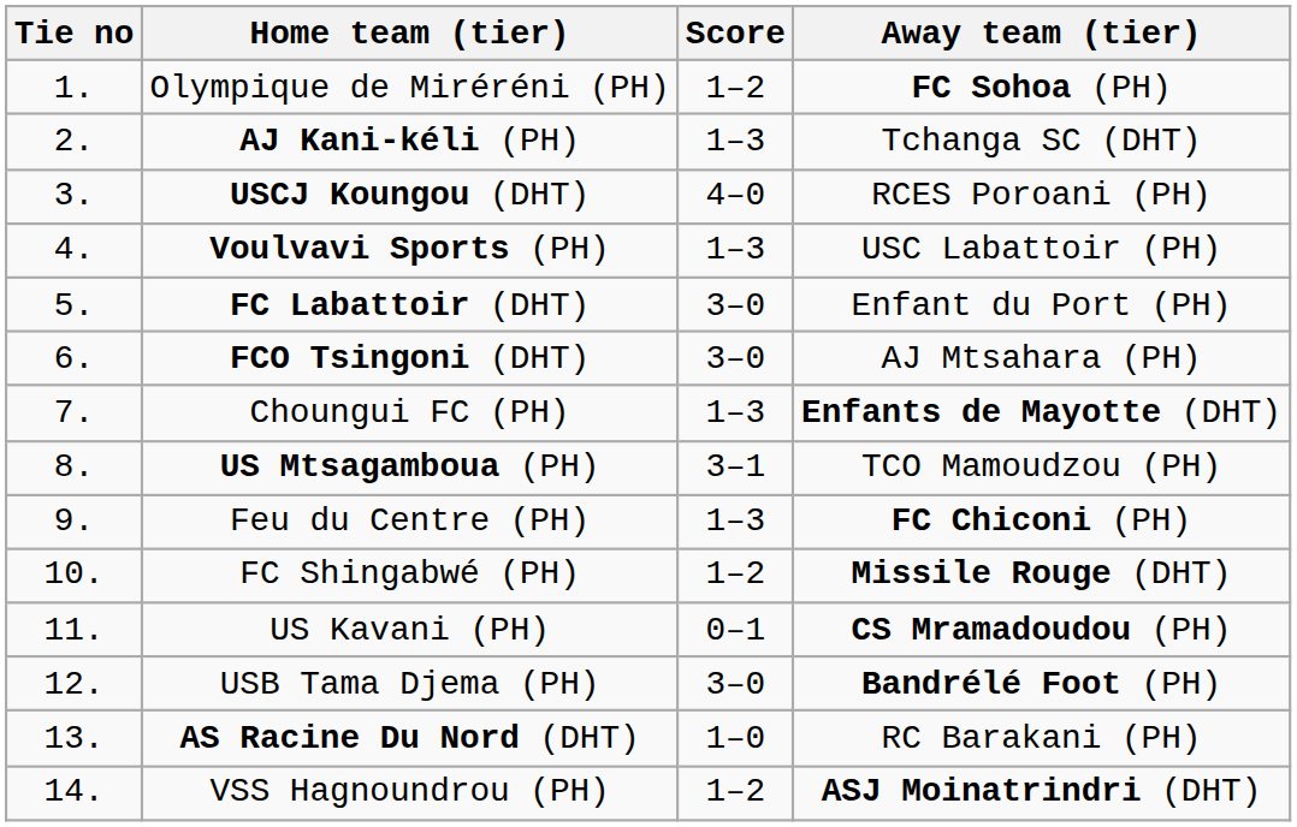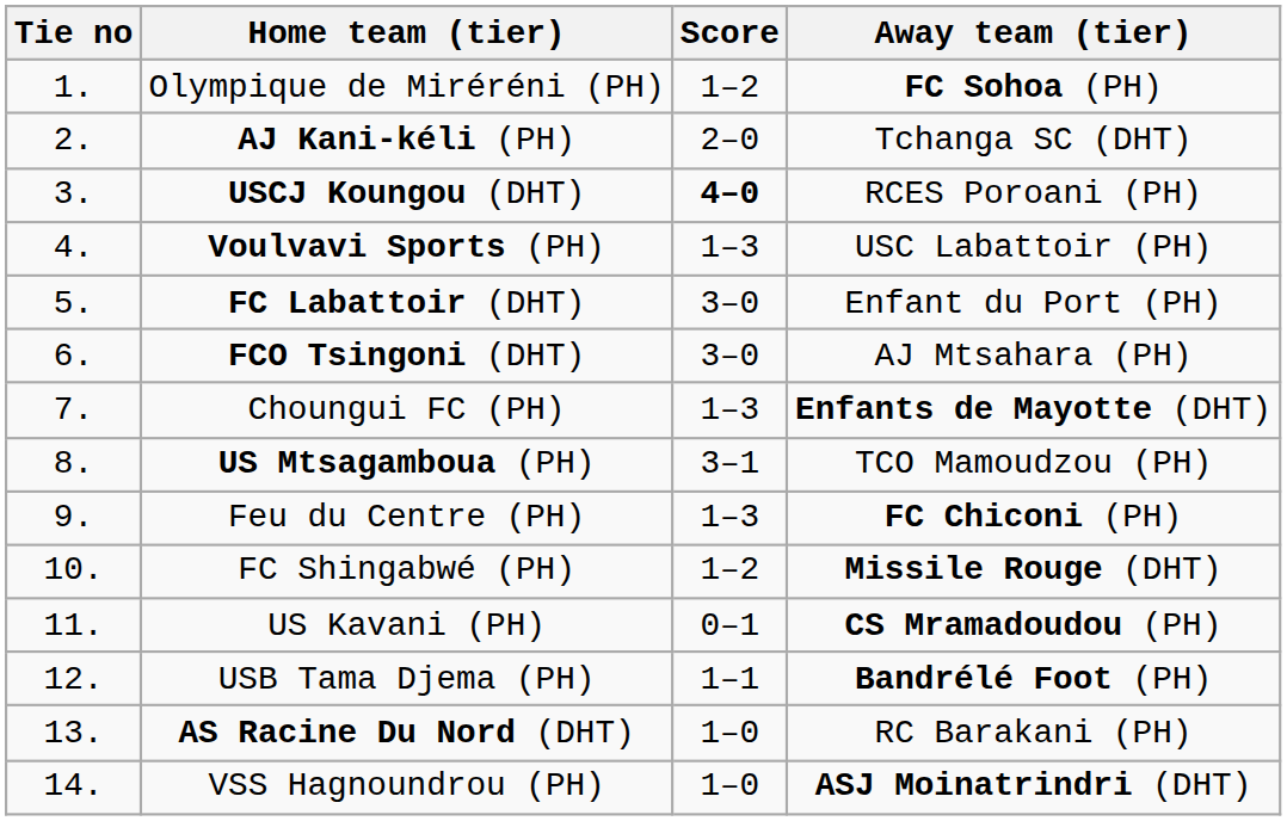 <table class="wikitable" style="text-align: center">
 <tr>
 <th>Tie no</th>
 <th>Home team (tier)</th>
 <th>Score</th>
 <th>Away team (tier)</th>
 </tr>
 <tr>
 <td>1.</td>
 <td> Olympique de Miréréni (PH)</td>
 <td>1–2 </td>
 <td><strong>FC Sohoa</strong> (PH) </td>
 </tr>
 <tr>
 <td>2.</td>
 <td> <strong>AJ Kani-kéli</strong> (PH)</td>
-<td>1–3</td>
+<td>2–0</td>
 <td>Tchanga SC (DHT) </td>
 </tr>
 <tr>
 <td>3.</td>
 <td> <strong>USCJ Koungou</strong> (DHT)</td>
-<td>4–0</td>
+<td><strong>4–0</strong></td>
 <td>RCES Poroani (PH) </td>
 </tr>
 <tr>
 <td>4.</td>
 <td> <strong>Voulvavi Sports</strong> (PH)</td>
 <td>1–3</td>
 <td>USC Labattoir (PH) </td>
 </tr>
 <tr>
 <td>5.</td>
 <td> <strong>FC Labattoir</strong> (DHT)</td>
 <td>3–0</td>
 <td>Enfant du Port (PH) </td>
 </tr>
 <tr>
 <td>6.</td>
 <td> <strong>FCO Tsingoni</strong> (DHT)</td>
 <td>3–0</td>
 <td>AJ Mtsahara (PH) </td>
 </tr>
 <tr>
 <td>7.</td>
 <td> Choungui FC (PH)</td>
 <td>1–3</td>
 <td><strong>Enfants de Mayotte</strong> (DHT) </td>
 </tr>
 <tr>
 <td>8.</td>
 <td> <strong>US Mtsagamboua</strong> (PH)</td>
 <td>3–1</td>
 <td>TCO Mamoudzou (PH) </td>
 </tr>
 <tr>
 <td>9.</td>
 <td> Feu du Centre (PH)</td>
 <td>1–3</td>
 <td><strong>FC Chiconi</strong> (PH) </td>
 </tr>
 <tr>
 <td>10.</td>
 <td> FC Shingabwé (PH)</td>
 <td>1–2 </td>
 <td><strong>Missile Rouge</strong> (DHT) </td>
 </tr>
 <tr>
 <td>11.</td>
 <td> US Kavani (PH)</td>
 <td>0–1 </td>
 <td><strong>CS Mramadoudou</strong> (PH) </td>
 </tr>
 <tr>
 <td>12.</td>
 <td> USB Tama Djema (PH)</td>
-<td>3–0</td>
+<td>1–1  </td>
 <td><strong>Bandrélé Foot</strong> (PH) </td>
 </tr>
 <tr>
 <td>13.</td>
 <td> <strong>AS Racine Du Nord</strong> (DHT)</td>
 <td>1–0</td>
 <td>RC Barakani (PH) </td>
 </tr>
 <tr>
 <td>14.</td>
 <td> VSS Hagnoundrou (PH)</td>
-<td>1–2</td>
+<td>1–0</td>
 <td><strong>ASJ Moinatrindri</strong> (DHT) </td>
 </tr>
 </table>
